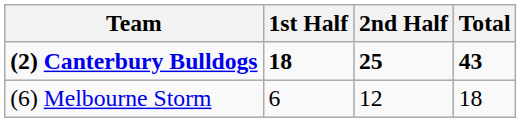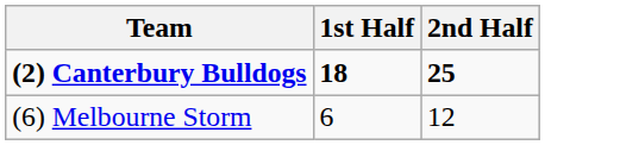 <table class="wikitable">
 <tr>
 <th>Team</th>
 <th>1st Half</th>
 <th>2nd Half</th>
-<th>Total</th>
 </tr>
 <tr>
 <td><strong>(2) <a href='#'>Canterbury Bulldogs</a></strong></td>
 <td><strong>18</strong></td>
 <td><strong>25</strong></td>
-<td><strong>43</strong></td>
 </tr>
 <tr>
 <td>(6) <a href='#'>Melbourne Storm</a></td>
 <td>6</td>
 <td>12</td>
-<td>18</td>
 </tr>
 </table>
